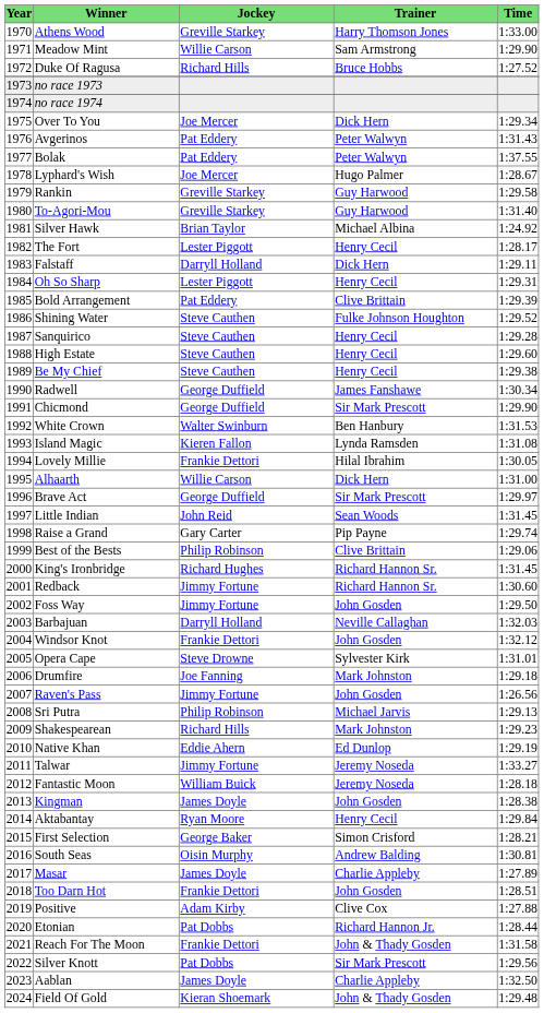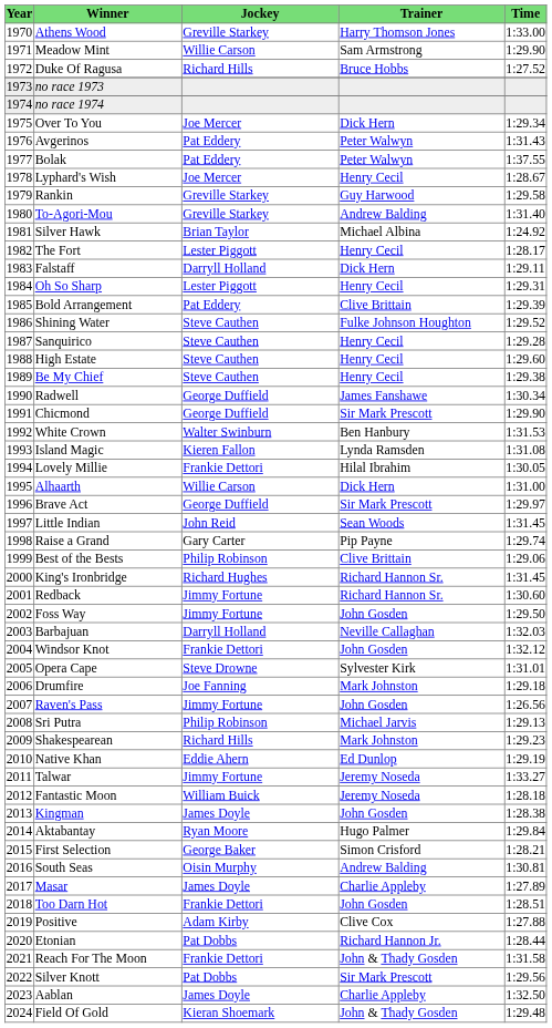 <table class = "sortable" | border="1" style="border-collapse: collapse; font-size:90%">
 <tr bgcolor="#77dd77" align="center">
 <th>Year</th>
 <th>Winner</th>
 <th>Jockey</th>
 <th>Trainer</th>
 <th>Time</th>
 </tr>
 <tr>
 <td>1970</td>
 <td width=160px><a href='#'>Athens Wood</a></td>
 <td width=170px><a href='#'>Greville Starkey</a></td>
 <td width=180px><a href='#'>Harry Thomson Jones</a></td>
 <td>1:33.00</td>
 </tr>
 <tr>
 <td>1971</td>
 <td>Meadow Mint</td>
 <td><a href='#'>Willie Carson</a></td>
 <td>Sam Armstrong</td>
 <td>1:29.90</td>
 </tr>
 <tr>
 <td>1972</td>
 <td>Duke Of Ragusa</td>
 <td><a href='#'>Richard Hills</a></td>
 <td><a href='#'>Bruce Hobbs</a></td>
 <td>1:27.52</td>
 </tr>
 <tr>
 </tr>
 <tr bgcolor="#eeeeee">
 <td><span>1973</span></td>
 <td><em>no race 1973</em></td>
 <td></td>
 <td></td>
 <td></td>
 </tr>
 <tr>
 </tr>
 <tr bgcolor="#eeeeee">
 <td><span>1974</span></td>
 <td><em>no race 1974</em></td>
 <td></td>
 <td></td>
 <td></td>
 </tr>
 <tr>
 <td>1975</td>
 <td>Over To You</td>
 <td><a href='#'>Joe Mercer</a></td>
 <td><a href='#'>Dick Hern</a></td>
 <td>1:29.34</td>
 </tr>
 <tr>
 <td>1976</td>
 <td>Avgerinos</td>
 <td><a href='#'>Pat Eddery</a></td>
 <td><a href='#'>Peter Walwyn</a></td>
 <td>1:31.43</td>
 </tr>
 <tr>
 <td>1977</td>
 <td>Bolak</td>
 <td><a href='#'>Pat Eddery</a></td>
 <td><a href='#'>Peter Walwyn</a></td>
 <td>1:37.55</td>
 </tr>
 <tr>
 <td>1978</td>
 <td>Lyphard's Wish</td>
 <td><a href='#'>Joe Mercer</a></td>
-<td>Hugo Palmer</td>
+<td><a href='#'>Henry Cecil</a></td>
 <td>1:28.67</td>
 </tr>
 <tr>
 <td>1979</td>
 <td>Rankin</td>
 <td><a href='#'>Greville Starkey</a></td>
 <td><a href='#'>Guy Harwood</a></td>
 <td>1:29.58</td>
 </tr>
 <tr>
 <td>1980</td>
 <td><a href='#'>To-Agori-Mou</a></td>
 <td><a href='#'>Greville Starkey</a></td>
-<td><a href='#'>Guy Harwood</a></td>
+<td><a href='#'>Andrew Balding</a></td>
 <td>1:31.40</td>
 </tr>
 <tr>
 <td>1981</td>
 <td>Silver Hawk</td>
 <td><a href='#'>Brian Taylor</a></td>
 <td>Michael Albina</td>
 <td>1:24.92</td>
 </tr>
 <tr>
 <td>1982</td>
 <td>The Fort</td>
 <td><a href='#'>Lester Piggott</a></td>
 <td><a href='#'>Henry Cecil</a></td>
 <td>1:28.17</td>
 </tr>
 <tr>
 <td>1983</td>
 <td>Falstaff</td>
 <td><a href='#'>Darryll Holland</a></td>
 <td><a href='#'>Dick Hern</a></td>
 <td>1:29.11</td>
 </tr>
 <tr>
 <td>1984</td>
 <td><a href='#'>Oh So Sharp</a></td>
 <td><a href='#'>Lester Piggott</a></td>
 <td><a href='#'>Henry Cecil</a></td>
 <td>1:29.31</td>
 </tr>
 <tr>
 <td>1985</td>
 <td>Bold Arrangement</td>
 <td><a href='#'>Pat Eddery</a></td>
 <td><a href='#'>Clive Brittain</a></td>
 <td>1:29.39</td>
 </tr>
 <tr>
 <td>1986</td>
 <td>Shining Water</td>
 <td><a href='#'>Steve Cauthen</a></td>
 <td><a href='#'>Fulke Johnson Houghton</a></td>
 <td>1:29.52</td>
 </tr>
 <tr>
 <td>1987</td>
 <td>Sanquirico</td>
 <td><a href='#'>Steve Cauthen</a></td>
 <td><a href='#'>Henry Cecil</a></td>
 <td>1:29.28</td>
 </tr>
 <tr>
 <td>1988</td>
 <td>High Estate</td>
 <td><a href='#'>Steve Cauthen</a></td>
 <td><a href='#'>Henry Cecil</a></td>
 <td>1:29.60</td>
 </tr>
 <tr>
 <td>1989</td>
 <td><a href='#'>Be My Chief</a></td>
 <td><a href='#'>Steve Cauthen</a></td>
 <td><a href='#'>Henry Cecil</a></td>
 <td>1:29.38</td>
 </tr>
 <tr>
 <td>1990</td>
 <td>Radwell</td>
 <td><a href='#'>George Duffield</a></td>
 <td><a href='#'>James Fanshawe</a></td>
 <td>1:30.34</td>
 </tr>
 <tr>
 <td>1991</td>
 <td>Chicmond</td>
 <td><a href='#'>George Duffield</a></td>
 <td><a href='#'>Sir Mark Prescott</a></td>
 <td>1:29.90</td>
 </tr>
 <tr>
 <td>1992</td>
 <td>White Crown</td>
 <td><a href='#'>Walter Swinburn</a></td>
 <td>Ben Hanbury</td>
 <td>1:31.53</td>
 </tr>
 <tr>
 <td>1993</td>
 <td>Island Magic</td>
 <td><a href='#'>Kieren Fallon</a></td>
 <td>Lynda Ramsden</td>
 <td>1:31.08</td>
 </tr>
 <tr>
 <td>1994</td>
 <td>Lovely Millie</td>
 <td><a href='#'>Frankie Dettori</a></td>
 <td>Hilal Ibrahim</td>
 <td>1:30.05</td>
 </tr>
 <tr>
 <td>1995</td>
 <td><a href='#'>Alhaarth</a></td>
 <td><a href='#'>Willie Carson</a></td>
 <td><a href='#'>Dick Hern</a></td>
 <td>1:31.00</td>
 </tr>
 <tr>
 <td>1996</td>
 <td>Brave Act</td>
 <td><a href='#'>George Duffield</a></td>
 <td><a href='#'>Sir Mark Prescott</a></td>
 <td>1:29.97</td>
 </tr>
 <tr>
 <td>1997</td>
 <td>Little Indian</td>
 <td><a href='#'>John Reid</a></td>
 <td><a href='#'>Sean Woods</a></td>
 <td>1:31.45</td>
 </tr>
 <tr>
 <td>1998</td>
 <td>Raise a Grand</td>
 <td>Gary Carter</td>
 <td>Pip Payne</td>
 <td>1:29.74</td>
 </tr>
 <tr>
 <td>1999</td>
 <td>Best of the Bests</td>
 <td><a href='#'>Philip Robinson</a></td>
 <td><a href='#'>Clive Brittain</a></td>
 <td>1:29.06</td>
 </tr>
 <tr>
 <td>2000</td>
 <td>King's Ironbridge</td>
 <td><a href='#'>Richard Hughes</a></td>
 <td><a href='#'>Richard Hannon Sr.</a></td>
 <td>1:31.45</td>
 </tr>
 <tr>
 <td>2001</td>
 <td>Redback</td>
 <td><a href='#'>Jimmy Fortune</a></td>
 <td><a href='#'>Richard Hannon Sr.</a></td>
 <td>1:30.60</td>
 </tr>
 <tr>
 <td>2002</td>
 <td>Foss Way</td>
 <td><a href='#'>Jimmy Fortune</a></td>
 <td><a href='#'>John Gosden</a></td>
 <td>1:29.50</td>
 </tr>
 <tr>
 <td>2003</td>
 <td>Barbajuan</td>
 <td><a href='#'>Darryll Holland</a></td>
 <td><a href='#'>Neville Callaghan</a></td>
 <td>1:32.03</td>
 </tr>
 <tr>
 <td>2004</td>
 <td>Windsor Knot</td>
 <td><a href='#'>Frankie Dettori</a></td>
 <td><a href='#'>John Gosden</a></td>
 <td>1:32.12</td>
 </tr>
 <tr>
 <td>2005</td>
 <td>Opera Cape</td>
 <td><a href='#'>Steve Drowne</a></td>
 <td>Sylvester Kirk</td>
 <td>1:31.01</td>
 </tr>
 <tr>
 <td>2006</td>
 <td>Drumfire</td>
 <td><a href='#'>Joe Fanning</a></td>
 <td><a href='#'>Mark Johnston</a></td>
 <td>1:29.18</td>
 </tr>
 <tr>
 <td>2007</td>
 <td><a href='#'>Raven's Pass</a></td>
 <td><a href='#'>Jimmy Fortune</a></td>
 <td><a href='#'>John Gosden</a></td>
 <td>1:26.56</td>
 </tr>
 <tr>
 <td>2008</td>
 <td>Sri Putra</td>
 <td><a href='#'>Philip Robinson</a></td>
 <td><a href='#'>Michael Jarvis</a></td>
 <td>1:29.13</td>
 </tr>
 <tr>
 <td>2009</td>
 <td>Shakespearean</td>
 <td><a href='#'>Richard Hills</a></td>
 <td><a href='#'>Mark Johnston</a></td>
 <td>1:29.23</td>
 </tr>
 <tr>
 <td>2010</td>
 <td>Native Khan</td>
 <td><a href='#'>Eddie Ahern</a></td>
 <td><a href='#'>Ed Dunlop</a></td>
 <td>1:29.19</td>
 </tr>
 <tr>
 <td>2011</td>
 <td>Talwar</td>
 <td><a href='#'>Jimmy Fortune</a></td>
 <td><a href='#'>Jeremy Noseda</a></td>
 <td>1:33.27</td>
 </tr>
 <tr>
 <td>2012</td>
 <td>Fantastic Moon</td>
 <td><a href='#'>William Buick</a></td>
 <td><a href='#'>Jeremy Noseda</a></td>
 <td>1:28.18</td>
 </tr>
 <tr>
 <td>2013</td>
 <td><a href='#'>Kingman</a></td>
 <td><a href='#'>James Doyle</a></td>
 <td><a href='#'>John Gosden</a></td>
 <td>1:28.38</td>
 </tr>
 <tr>
 <td>2014</td>
 <td>Aktabantay</td>
 <td><a href='#'>Ryan Moore</a></td>
-<td><a href='#'>Henry Cecil</a></td>
+<td>Hugo Palmer</td>
 <td>1:29.84</td>
 </tr>
 <tr>
 <td>2015</td>
 <td>First Selection</td>
 <td><a href='#'>George Baker</a></td>
 <td>Simon Crisford</td>
 <td>1:28.21</td>
 </tr>
 <tr>
 <td>2016</td>
 <td>South Seas</td>
 <td><a href='#'>Oisin Murphy</a></td>
 <td><a href='#'>Andrew Balding</a></td>
 <td>1:30.81</td>
 </tr>
 <tr>
 <td>2017</td>
 <td><a href='#'>Masar</a></td>
 <td><a href='#'>James Doyle</a></td>
 <td><a href='#'>Charlie Appleby</a></td>
 <td>1:27.89</td>
 </tr>
 <tr>
 <td>2018</td>
 <td><a href='#'>Too Darn Hot</a></td>
 <td><a href='#'>Frankie Dettori</a></td>
 <td><a href='#'>John Gosden</a></td>
 <td>1:28.51</td>
 </tr>
 <tr>
 <td>2019</td>
 <td>Positive</td>
 <td><a href='#'>Adam Kirby</a></td>
 <td>Clive Cox</td>
 <td>1:27.88</td>
 </tr>
 <tr>
 <td>2020</td>
 <td>Etonian</td>
 <td><a href='#'>Pat Dobbs</a></td>
 <td><a href='#'>Richard Hannon Jr.</a></td>
 <td>1:28.44</td>
 </tr>
 <tr>
 <td>2021</td>
 <td>Reach For The Moon</td>
 <td><a href='#'>Frankie Dettori</a></td>
 <td><a href='#'>John</a> & <a href='#'>Thady Gosden</a></td>
 <td>1:31.58</td>
 </tr>
 <tr>
 <td>2022</td>
 <td>Silver Knott</td>
 <td><a href='#'>Pat Dobbs</a></td>
 <td><a href='#'>Sir Mark Prescott</a></td>
 <td>1:29.56</td>
 </tr>
 <tr>
 <td>2023</td>
 <td>Aablan</td>
 <td><a href='#'>James Doyle</a></td>
 <td><a href='#'>Charlie Appleby</a></td>
 <td>1:32.50</td>
 </tr>
 <tr>
 <td>2024</td>
 <td>Field Of Gold</td>
 <td><a href='#'>Kieran Shoemark</a></td>
 <td><a href='#'>John</a> & <a href='#'>Thady Gosden</a></td>
 <td>1:29.48</td>
 </tr>
 </table>
